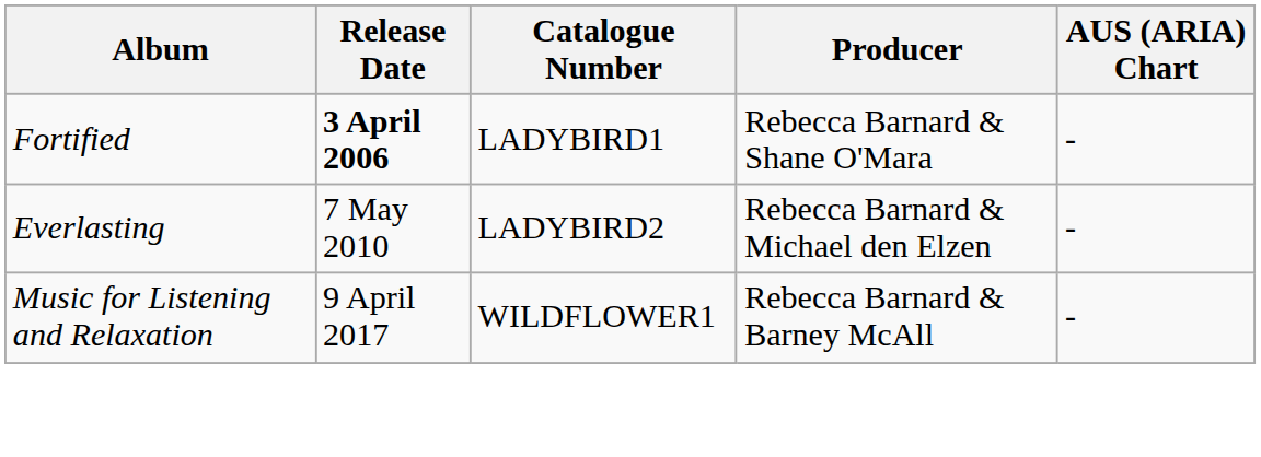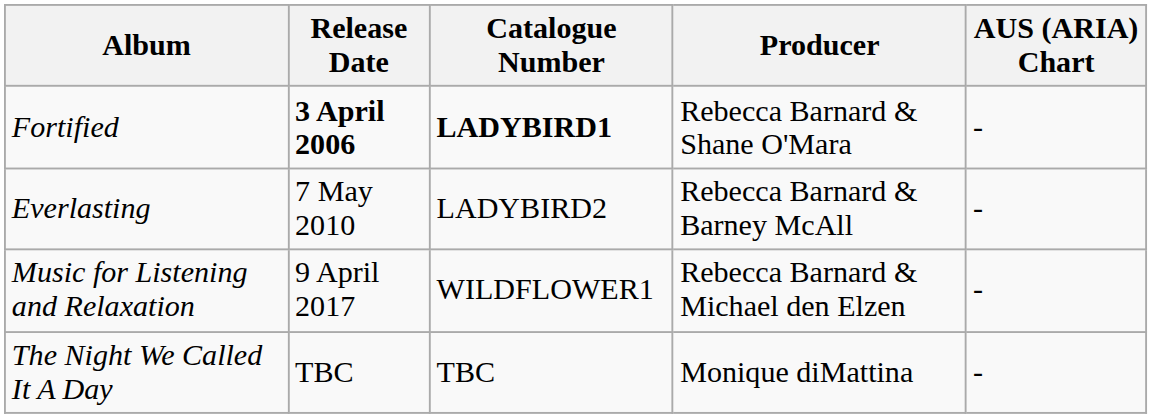 <table class="wikitable">
 <tr>
 <th>Album</th>
 <th>Release Date</th>
 <th>Catalogue Number</th>
 <th>Producer</th>
 <th>AUS (ARIA) Chart</th>
 </tr>
 <tr>
 <td><em>Fortified</em></td>
 <td><strong>3 April 2006</strong></td>
-<td>LADYBIRD1</td>
+<td><strong>LADYBIRD1</strong></td>
 <td>Rebecca Barnard & Shane O'Mara</td>
 <td>-</td>
 </tr>
 <tr>
 <td><em>Everlasting</em></td>
 <td>7 May 2010</td>
 <td>LADYBIRD2</td>
-<td>Rebecca Barnard & Michael den Elzen</td>
+<td>Rebecca Barnard & Barney McAll</td>
 <td>-</td>
 </tr>
 <tr>
 <td><em>Music for Listening and Relaxation</em></td>
 <td>9 April 2017</td>
 <td>WILDFLOWER1</td>
-<td>Rebecca Barnard & Barney McAll</td>
+<td>Rebecca Barnard & Michael den Elzen</td>
+<td>-</td>
+</tr>
+<tr>
+<td><em>The Night We Called It A Day</em></td>
+<td>TBC</td>
+<td>TBC</td>
+<td>Monique diMattina</td>
 <td>-</td>
 </tr>
 </table>
